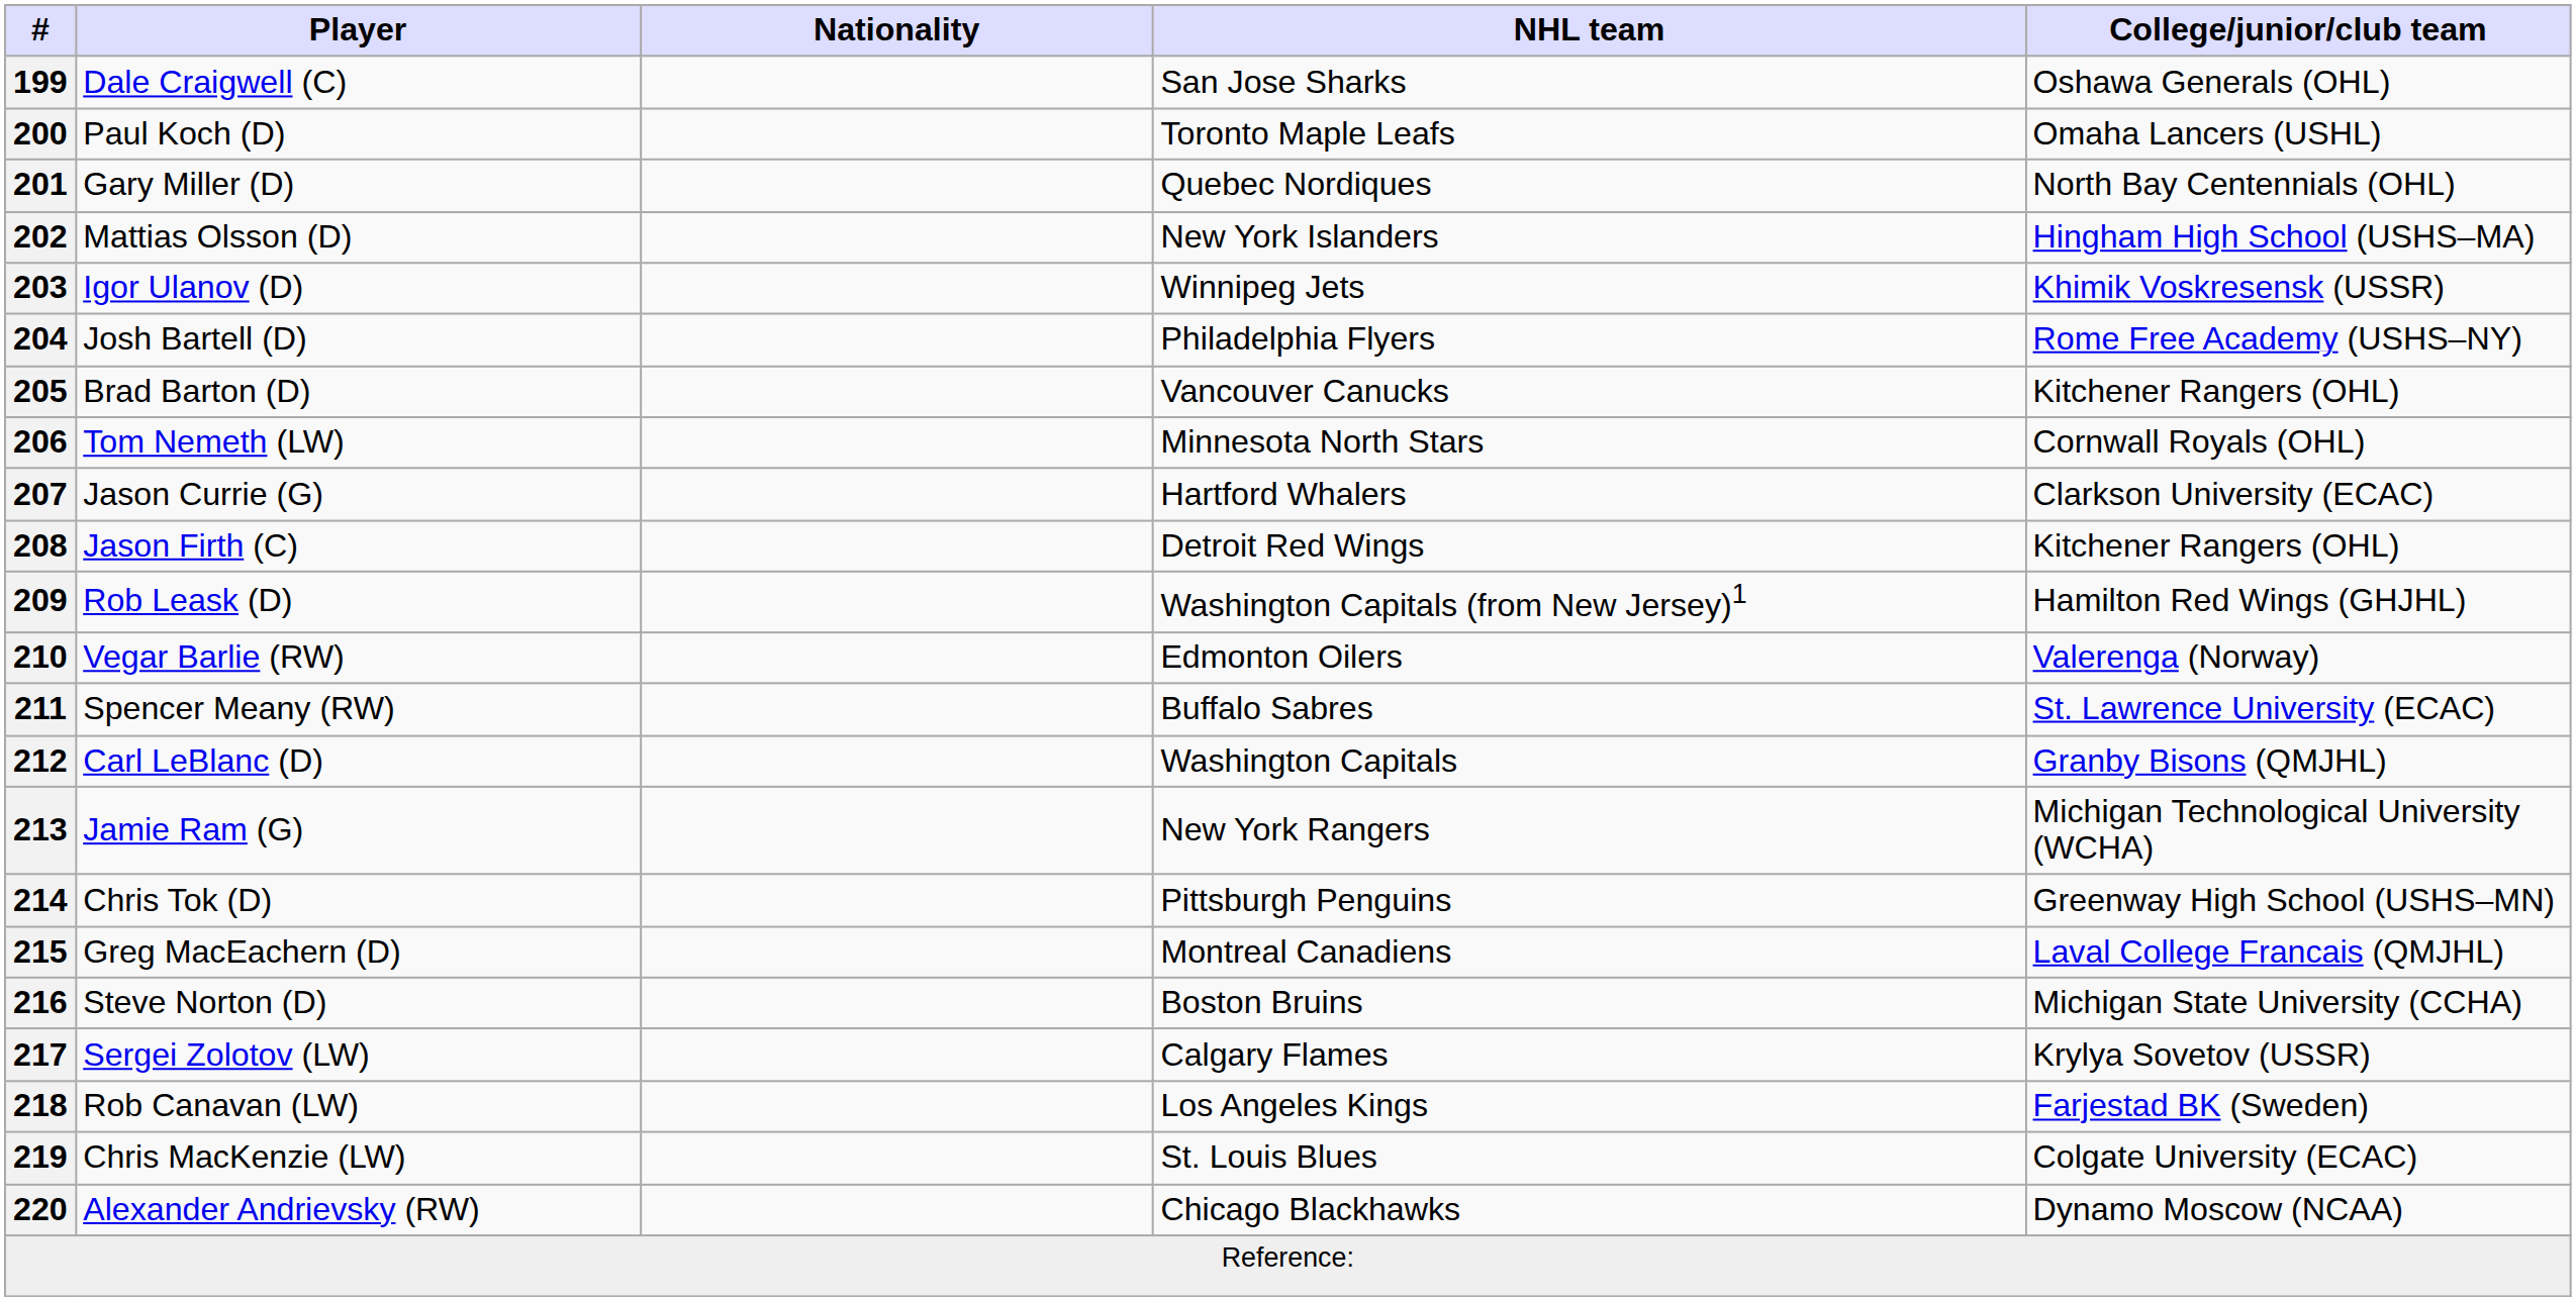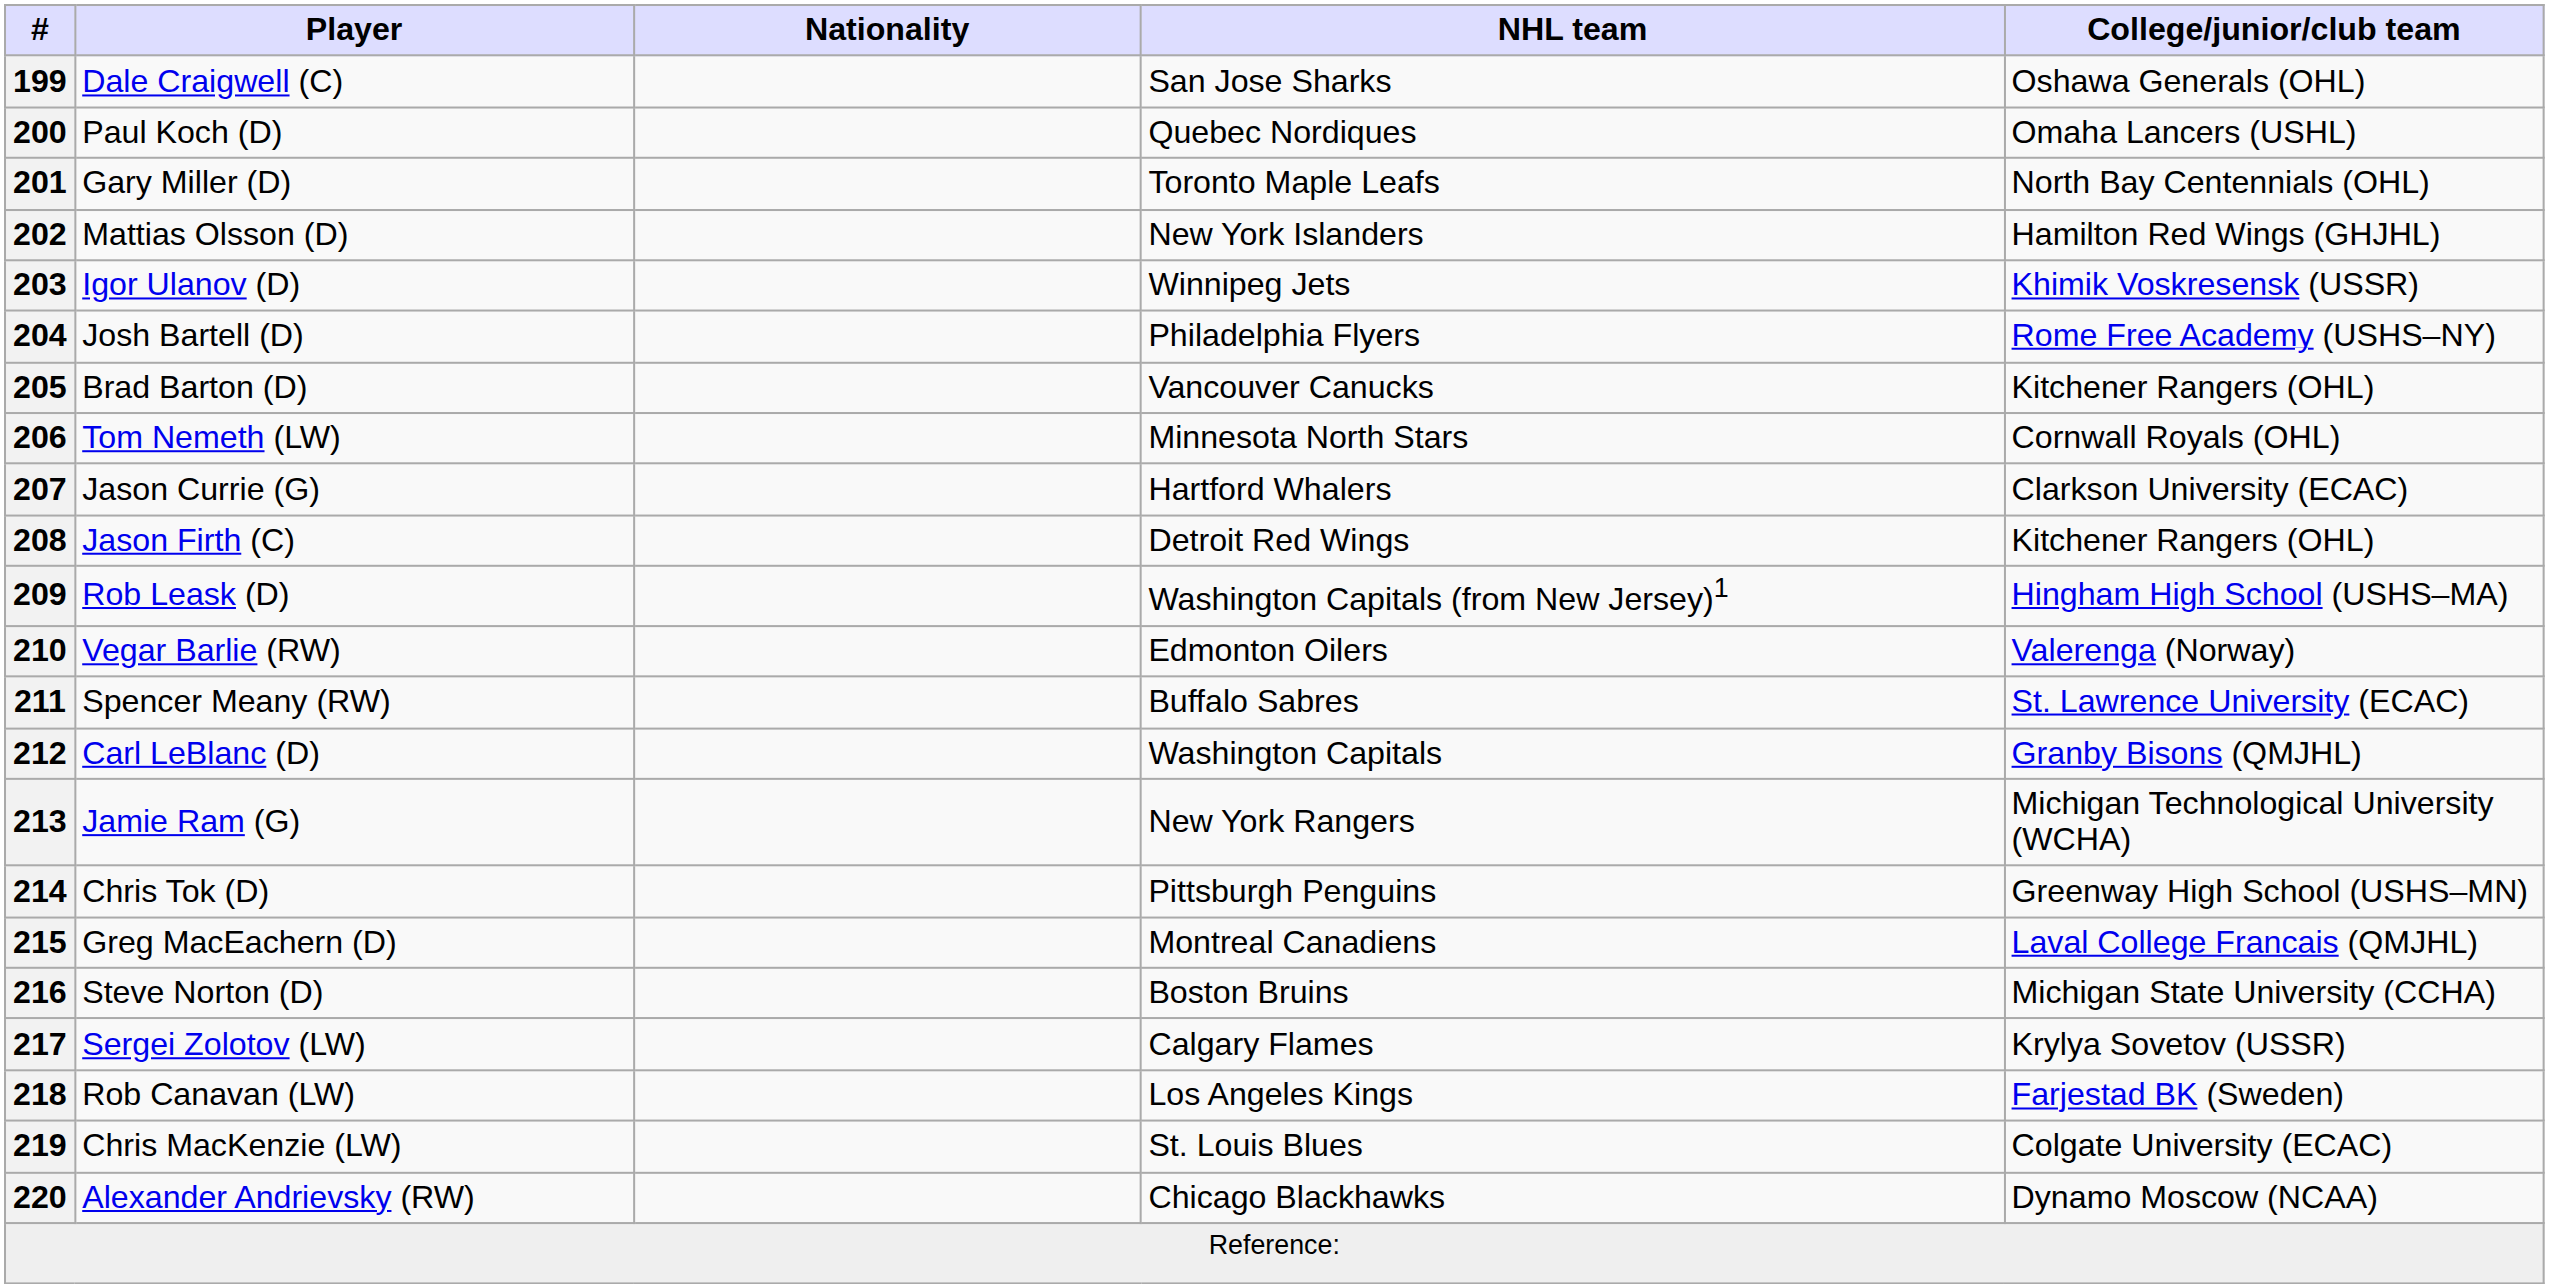 <table class="wikitable" style="width: 100%">
 <tr>
 <th style="background:#ddf; width:2.75%;">#</th>
 <th style="background:#ddf; width:22.0%;">Player</th>
 <th style="background:#ddf; width:20.0%;">Nationality</th>
 <th style="background:#ddf; width:34.0%;">NHL team</th>
 <th style="background:#ddf; width:100.0%;">College/junior/club team</th>
 </tr>
 <tr>
 <th>199</th>
 <td><a href='#'>Dale Craigwell</a> (C)</td>
 <td></td>
 <td>San Jose Sharks</td>
 <td>Oshawa Generals (OHL)</td>
 </tr>
 <tr>
 <th>200</th>
 <td>Paul Koch (D)</td>
 <td></td>
-<td>Toronto Maple Leafs</td>
+<td>Quebec Nordiques</td>
 <td>Omaha Lancers (USHL)</td>
 </tr>
 <tr>
 <th>201</th>
 <td>Gary Miller (D)</td>
 <td></td>
-<td>Quebec Nordiques</td>
+<td>Toronto Maple Leafs</td>
 <td>North Bay Centennials (OHL)</td>
 </tr>
 <tr>
 <th>202</th>
 <td>Mattias Olsson (D)</td>
 <td></td>
 <td>New York Islanders</td>
-<td><a href='#'>Hingham High School</a> (USHS–MA)</td>
+<td>Hamilton Red Wings (GHJHL)</td>
 </tr>
 <tr>
 <th>203</th>
 <td><a href='#'>Igor Ulanov</a> (D)</td>
 <td></td>
 <td>Winnipeg Jets</td>
 <td><a href='#'>Khimik Voskresensk</a> (USSR)</td>
 </tr>
 <tr>
 <th>204</th>
 <td>Josh Bartell (D)</td>
 <td></td>
 <td>Philadelphia Flyers</td>
 <td><a href='#'>Rome Free Academy</a> (USHS–NY)</td>
 </tr>
 <tr>
 <th>205</th>
 <td>Brad Barton (D)</td>
 <td></td>
 <td>Vancouver Canucks</td>
 <td>Kitchener Rangers (OHL)</td>
 </tr>
 <tr>
 <th>206</th>
 <td><a href='#'>Tom Nemeth</a> (LW)</td>
 <td></td>
 <td>Minnesota North Stars</td>
 <td>Cornwall Royals (OHL)</td>
 </tr>
 <tr>
 <th>207</th>
 <td>Jason Currie (G)</td>
 <td></td>
 <td>Hartford Whalers</td>
 <td>Clarkson University (ECAC)</td>
 </tr>
 <tr>
 <th>208</th>
 <td><a href='#'>Jason Firth</a> (C)</td>
 <td></td>
 <td>Detroit Red Wings</td>
 <td>Kitchener Rangers (OHL)</td>
 </tr>
 <tr>
 <th>209</th>
 <td><a href='#'>Rob Leask</a> (D)</td>
 <td></td>
 <td>Washington Capitals (from New Jersey)<sup>1</sup></td>
-<td>Hamilton Red Wings (GHJHL)</td>
+<td><a href='#'>Hingham High School</a> (USHS–MA)</td>
 </tr>
 <tr>
 <th>210</th>
 <td><a href='#'>Vegar Barlie</a> (RW)</td>
 <td></td>
 <td>Edmonton Oilers</td>
 <td><a href='#'>Valerenga</a> (Norway)</td>
 </tr>
 <tr>
 <th>211</th>
 <td>Spencer Meany (RW)</td>
 <td></td>
 <td>Buffalo Sabres</td>
 <td><a href='#'>St. Lawrence University</a> (ECAC)</td>
 </tr>
 <tr>
 <th>212</th>
 <td><a href='#'>Carl LeBlanc</a> (D)</td>
 <td></td>
 <td>Washington Capitals</td>
 <td><a href='#'>Granby Bisons</a> (QMJHL)</td>
 </tr>
 <tr>
 <th>213</th>
 <td><a href='#'>Jamie Ram</a> (G)</td>
 <td></td>
 <td>New York Rangers</td>
 <td>Michigan Technological University (WCHA)</td>
 </tr>
 <tr>
 <th>214</th>
 <td>Chris Tok (D)</td>
 <td></td>
 <td>Pittsburgh Penguins</td>
 <td>Greenway High School (USHS–MN)</td>
 </tr>
 <tr>
 <th>215</th>
 <td>Greg MacEachern (D)</td>
 <td></td>
 <td>Montreal Canadiens</td>
 <td><a href='#'>Laval College Francais</a> (QMJHL)</td>
 </tr>
 <tr>
 <th>216</th>
 <td>Steve Norton (D)</td>
 <td></td>
 <td>Boston Bruins</td>
 <td>Michigan State University (CCHA)</td>
 </tr>
 <tr>
 <th>217</th>
 <td><a href='#'>Sergei Zolotov</a> (LW)</td>
 <td></td>
 <td>Calgary Flames</td>
 <td>Krylya Sovetov (USSR)</td>
 </tr>
 <tr>
 <th>218</th>
 <td>Rob Canavan (LW)</td>
 <td></td>
 <td>Los Angeles Kings</td>
 <td><a href='#'>Farjestad BK</a> (Sweden)</td>
 </tr>
 <tr>
 <th>219</th>
 <td>Chris MacKenzie (LW)</td>
 <td></td>
 <td>St. Louis Blues</td>
 <td>Colgate University (ECAC)</td>
 </tr>
 <tr>
 <th>220</th>
 <td><a href='#'>Alexander Andrievsky</a> (RW)</td>
 <td></td>
 <td>Chicago Blackhawks</td>
 <td>Dynamo Moscow (NCAA)</td>
 </tr>
 <tr>
 <td align=center colspan="6" bgcolor="#efefef"><sup>Reference:  </sup></td>
 </tr>
 </table>
